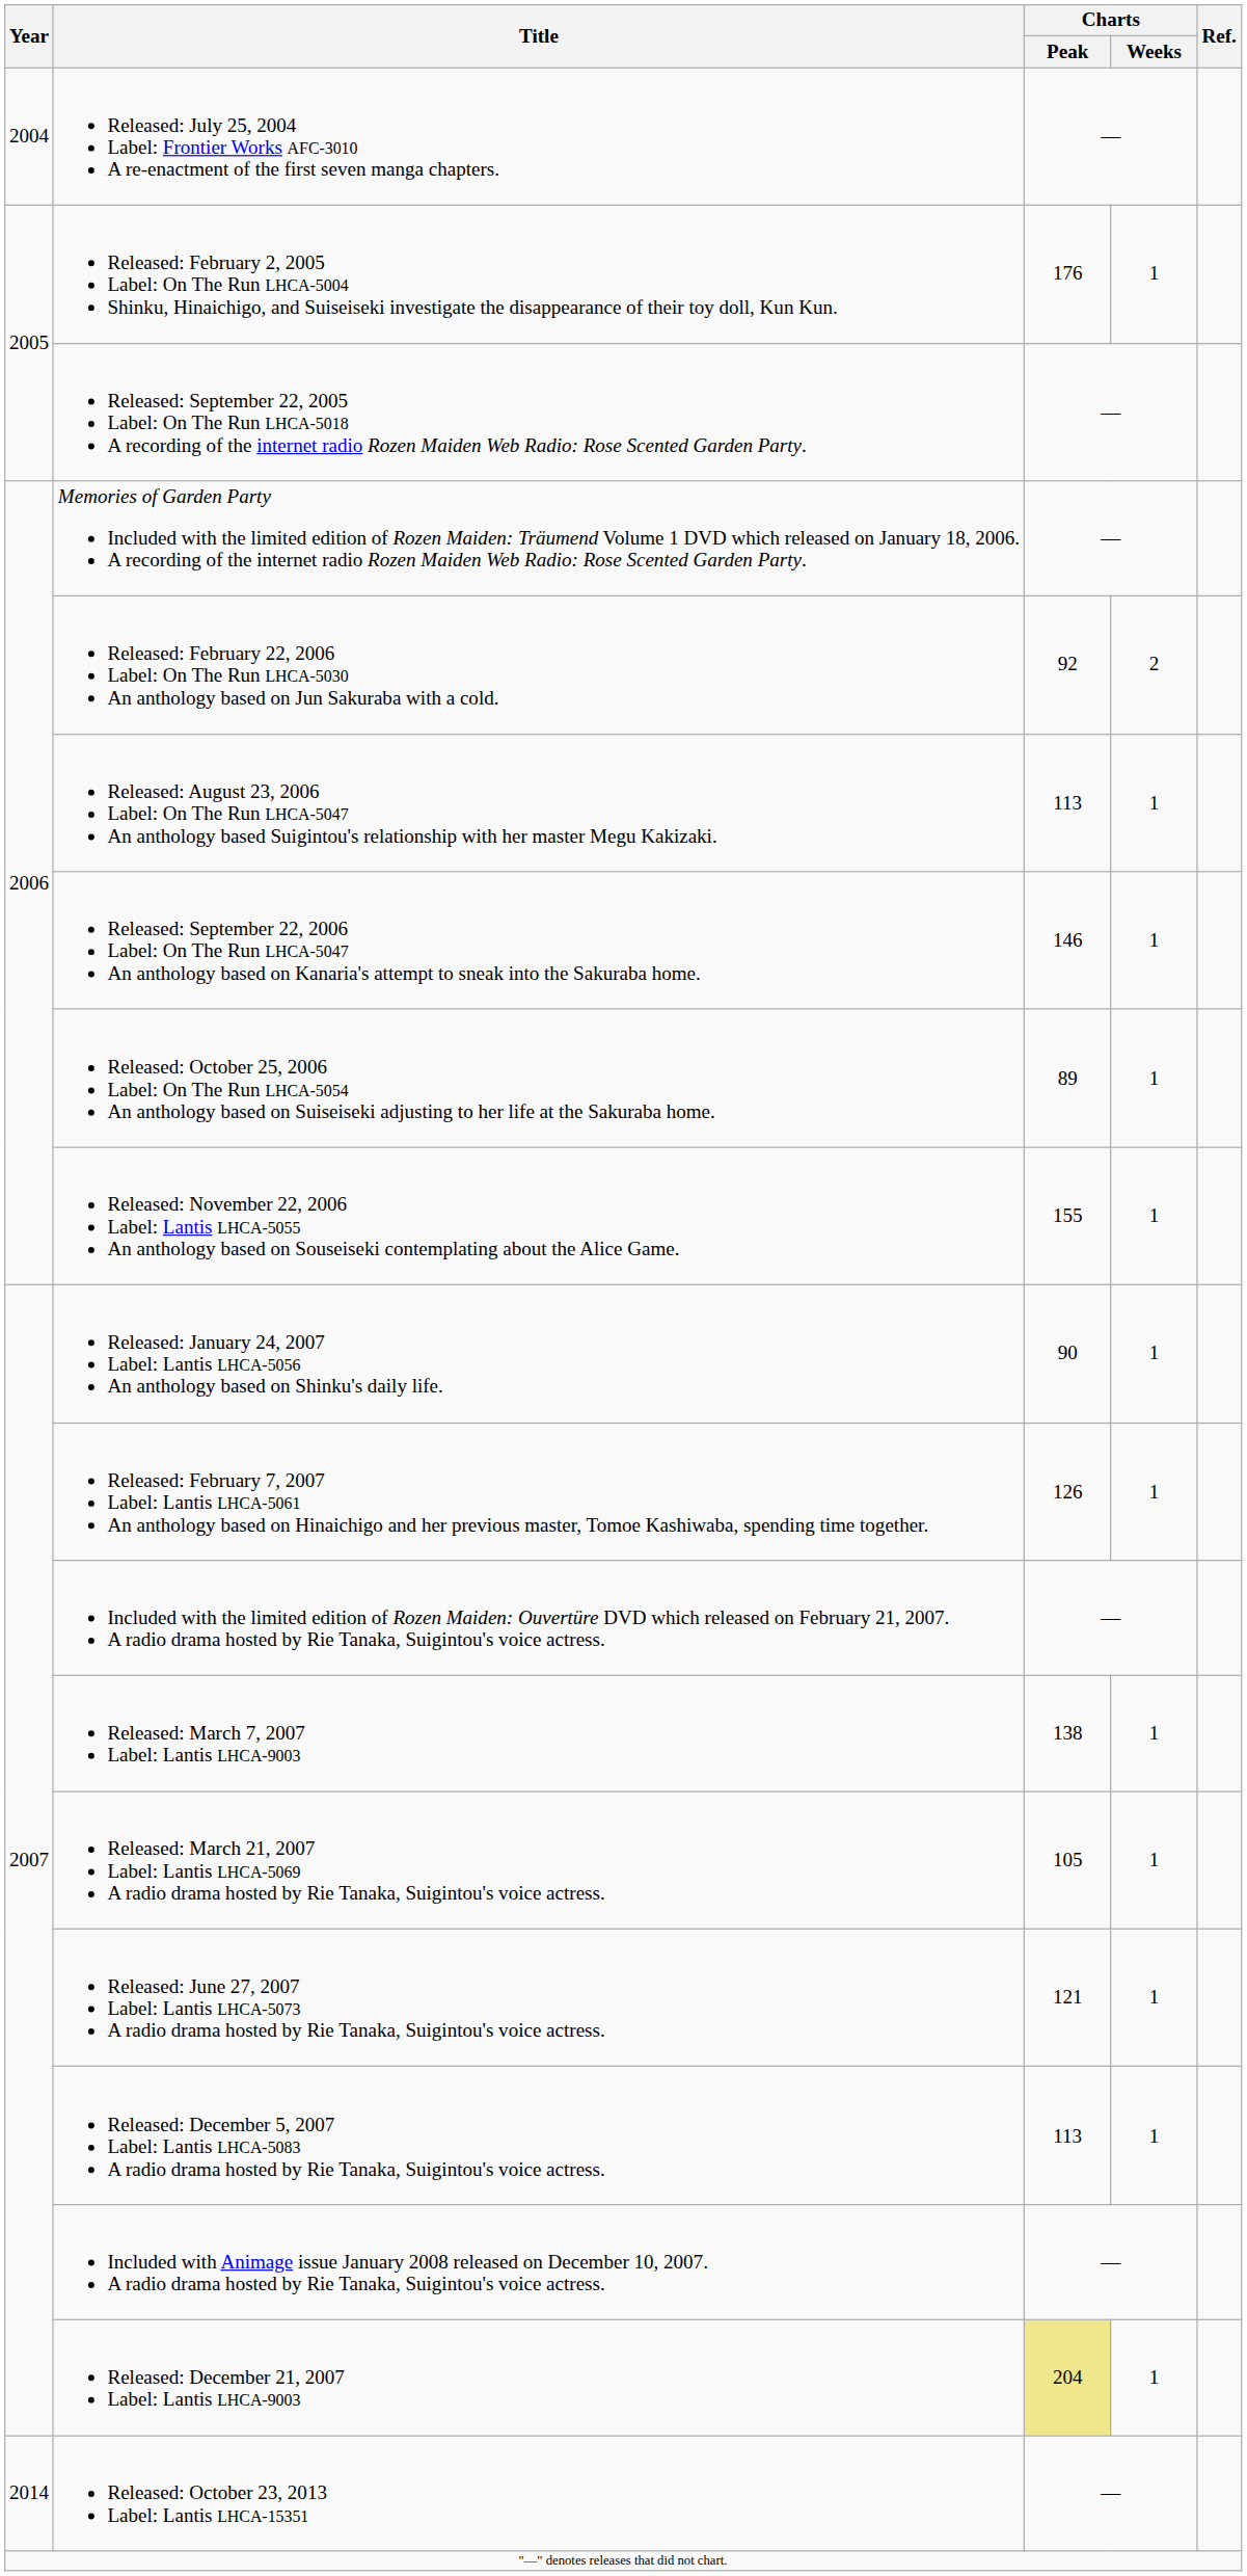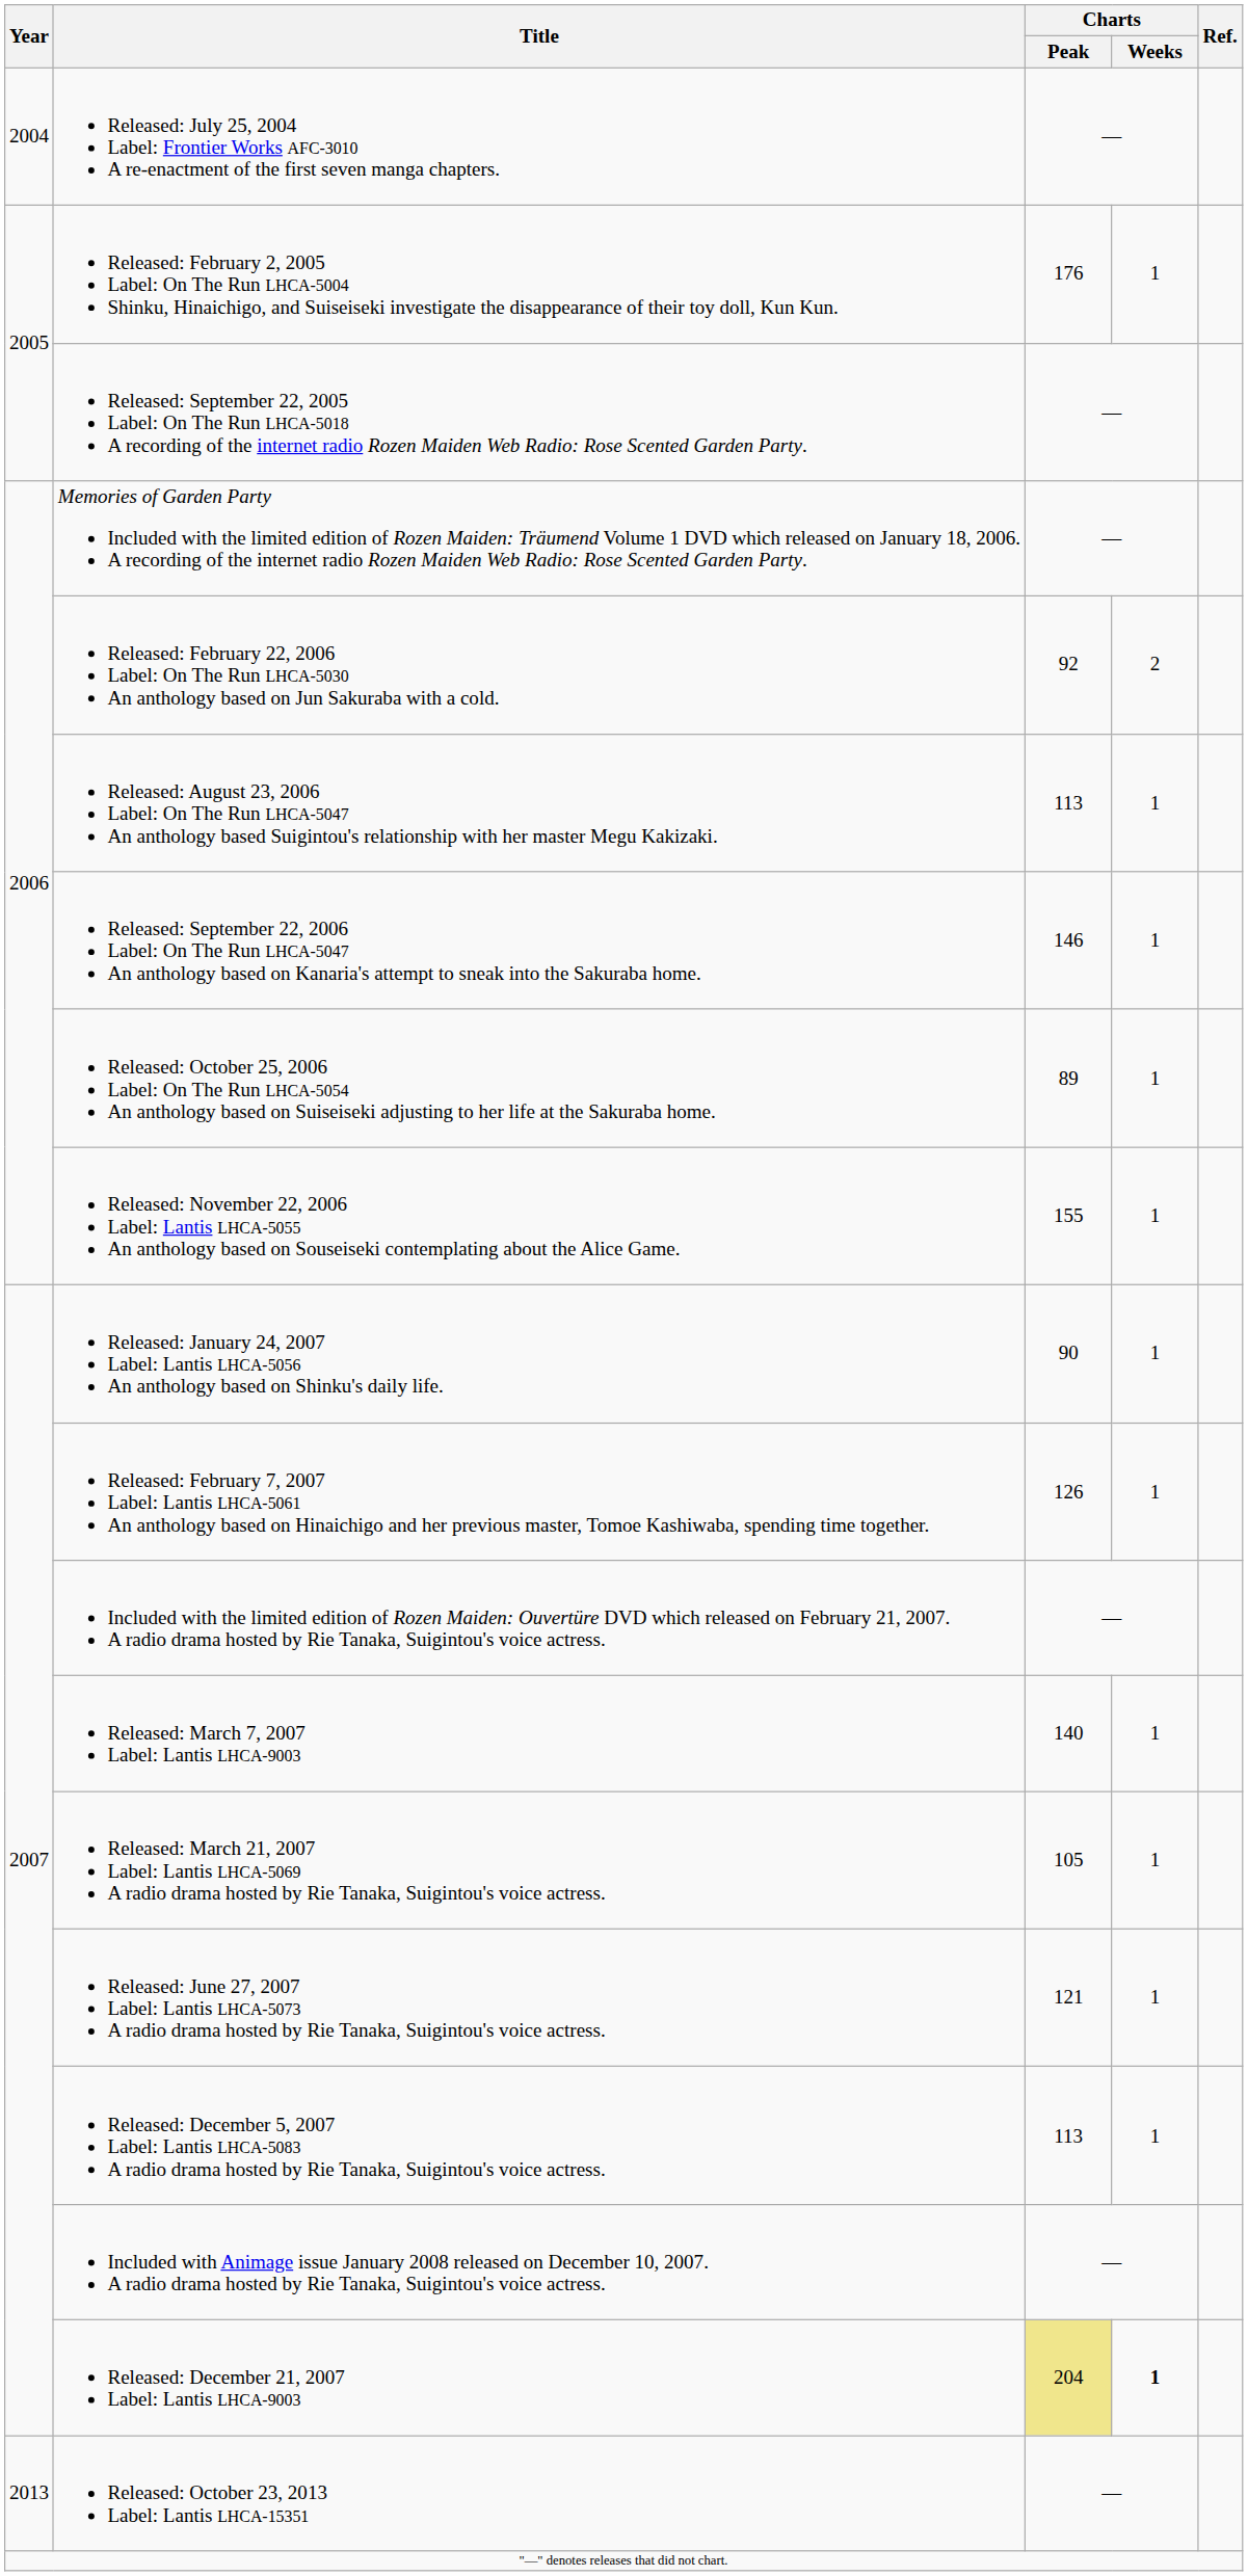 <table class="wikitable">
 <tr>
 <th rowspan="2">Year</th>
 <th rowspan="2">Title</th>
 <th colspan="2">Charts</th>
 <th rowspan="2">Ref.</th>
 </tr>
 <tr>
 <th width="7%">Peak</th>
 <th width="7%">Weeks</th>
 </tr>
 <tr>
 <td align="center">2004</td>
 <td align="left"><br><ul><li>Released: July 25, 2004</li><li>Label: <a href='#'>Frontier Works</a> <small>AFC-3010</small></li><li>A re-enactment of the first seven manga chapters.</li></ul></td>
 <td align="center" colspan="2">—</td>
 <td align="center"></td>
 </tr>
 <tr>
 <td align="center" rowspan="2">2005</td>
 <td align="left"><br><ul><li>Released: February 2, 2005</li><li>Label: On The Run <small>LHCA-5004</small></li><li>Shinku, Hinaichigo, and Suiseiseki investigate the disappearance of their toy doll, Kun Kun.</li></ul></td>
 <td align="center">176</td>
 <td align="center">1</td>
 <td align="center"></td>
 </tr>
 <tr>
 <td align="left"><br><ul><li>Released: September 22, 2005</li><li>Label: On The Run <small>LHCA-5018</small></li><li>A recording of the <a href='#'>internet radio</a> <em>Rozen Maiden Web Radio: Rose Scented Garden Party</em>.</li></ul></td>
 <td align="center" colspan="2">—</td>
 <td align="center"></td>
 </tr>
 <tr>
 <td align="center" rowspan="6">2006</td>
 <td align="left"><em>Memories of Garden Party</em><br><ul><li>Included with the limited edition of <em>Rozen Maiden: Träumend</em> Volume 1 DVD which released on January 18, 2006.</li><li>A recording of the internet radio <em>Rozen Maiden Web Radio: Rose Scented Garden Party</em>.</li></ul></td>
 <td align="center" colspan="2">—</td>
 <td align="center"></td>
 </tr>
 <tr>
 <td align="left"><br><ul><li>Released: February 22, 2006</li><li>Label: On The Run <small>LHCA-5030</small></li><li>An anthology based on Jun Sakuraba with a cold.</li></ul></td>
 <td align="center">92</td>
 <td align="center">2</td>
 <td align="center"></td>
 </tr>
 <tr>
 <td align="left"><br><ul><li>Released: August 23, 2006</li><li>Label: On The Run <small>LHCA-5047</small></li><li>An anthology based Suigintou's relationship with her master Megu Kakizaki.</li></ul></td>
 <td align="center">113</td>
 <td align="center">1</td>
 <td align="center"></td>
 </tr>
 <tr>
 <td align="left"><br><ul><li>Released: September 22, 2006</li><li>Label: On The Run <small>LHCA-5047</small></li><li>An anthology based on Kanaria's attempt to sneak into the Sakuraba home.</li></ul></td>
 <td align="center">146</td>
 <td align="center">1</td>
 <td align="center"></td>
 </tr>
 <tr>
 <td align="left"><br><ul><li>Released: October 25, 2006</li><li>Label: On The Run <small>LHCA-5054</small></li><li>An anthology based on Suiseiseki adjusting to her life at the Sakuraba home.</li></ul></td>
 <td align="center">89</td>
 <td align="center">1</td>
 <td align="center"></td>
 </tr>
 <tr>
 <td align="left"><br><ul><li>Released: November 22, 2006</li><li>Label: <a href='#'>Lantis</a> <small>LHCA-5055</small></li><li>An anthology based on Souseiseki contemplating about the Alice Game.</li></ul></td>
 <td align="center">155</td>
 <td align="center">1</td>
 <td align="center"></td>
 </tr>
 <tr>
 <td align="center" rowspan="9">2007</td>
 <td align="left"><br><ul><li>Released: January 24, 2007</li><li>Label: Lantis <small>LHCA-5056</small></li><li>An anthology based on Shinku's daily life.</li></ul></td>
 <td align="center">90</td>
 <td align="center">1</td>
 <td align="center"></td>
 </tr>
 <tr>
 <td align="left"><br><ul><li>Released: February 7, 2007</li><li>Label: Lantis <small>LHCA-5061</small></li><li>An anthology based on Hinaichigo and her previous master, Tomoe Kashiwaba, spending time together.</li></ul></td>
 <td align="center">126</td>
 <td align="center">1</td>
 <td align="center"></td>
 </tr>
 <tr>
 <td align="left"><br><ul><li>Included with the limited edition of <em>Rozen Maiden: Ouvertüre</em> DVD which released on February 21, 2007.</li><li>A radio drama hosted by Rie Tanaka, Suigintou's voice actress.</li></ul></td>
 <td align="center" colspan="2">—</td>
 <td align="center"></td>
 </tr>
 <tr>
 <td align="left"><br><ul><li>Released: March 7, 2007</li><li>Label: Lantis <small>LHCA-9003</small></li></ul></td>
-<td align="center">138</td>
+<td align="center">140</td>
 <td align="center">1</td>
 <td align="center"></td>
 </tr>
 <tr>
 <td align="left"><br><ul><li>Released: March 21, 2007</li><li>Label: Lantis <small>LHCA-5069</small></li><li>A radio drama hosted by Rie Tanaka, Suigintou's voice actress.</li></ul></td>
 <td align="center">105</td>
 <td align="center">1</td>
 <td align="center"></td>
 </tr>
 <tr>
 <td align="left"><br><ul><li>Released: June 27, 2007</li><li>Label: Lantis <small>LHCA-5073</small></li><li>A radio drama hosted by Rie Tanaka, Suigintou's voice actress.</li></ul></td>
 <td align="center">121</td>
 <td align="center">1</td>
 <td align="center"></td>
 </tr>
 <tr>
 <td align="left"><br><ul><li>Released: December 5, 2007</li><li>Label: Lantis <small>LHCA-5083</small></li><li>A radio drama hosted by Rie Tanaka, Suigintou's voice actress.</li></ul></td>
 <td align="center">113</td>
 <td align="center">1</td>
 <td align="center"></td>
 </tr>
 <tr>
 <td align="left"><br><ul><li>Included with <a href='#'>Animage</a> issue January 2008 released on December 10, 2007.</li><li>A radio drama hosted by Rie Tanaka, Suigintou's voice actress.</li></ul></td>
 <td align="center" colspan="2">—</td>
 <td align="center"></td>
 </tr>
 <tr>
 <td align="left"><br><ul><li>Released: December 21, 2007</li><li>Label: Lantis <small>LHCA-9003</small></li></ul></td>
 <td align="center" style="background: khaki;">204</td>
-<td align="center">1</td>
+<td align="center"><strong>1</strong></td>
 <td align="center"></td>
 </tr>
 <tr>
-<td align="center">2014</td>
+<td align="center">2013</td>
 <td align="left"><br><ul><li>Released: October 23, 2013</li><li>Label: Lantis <small>LHCA-15351</small></li></ul></td>
 <td align="center" colspan="2">—</td>
 <td align="center"></td>
 </tr>
 <tr>
 <td align="center" colspan="5" style="font-size: 8pt">"—" denotes releases that did not chart.</td>
 </tr>
 </table>
